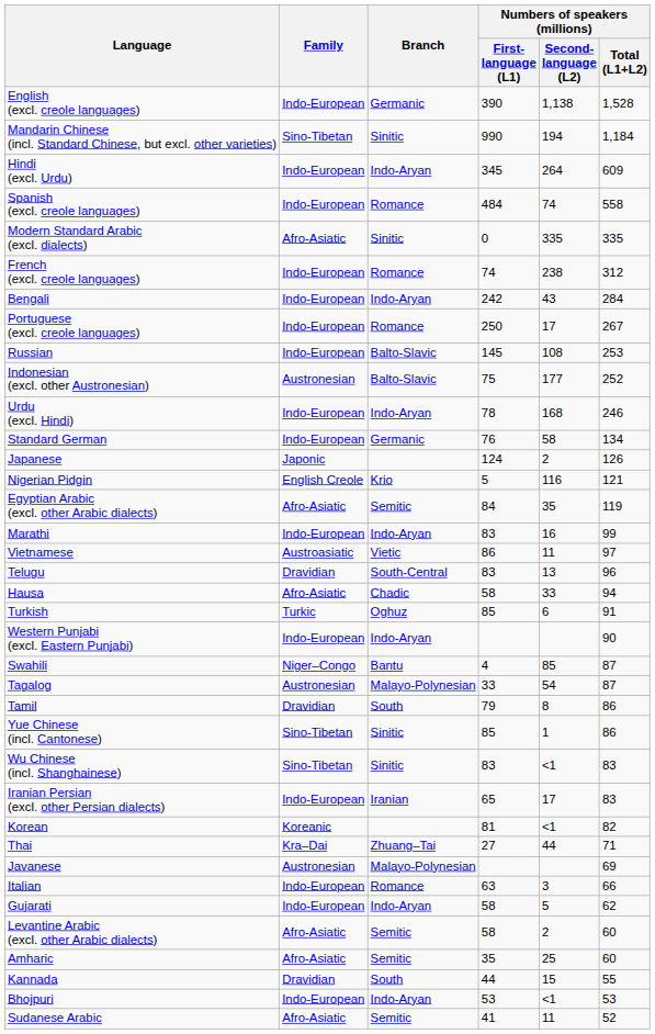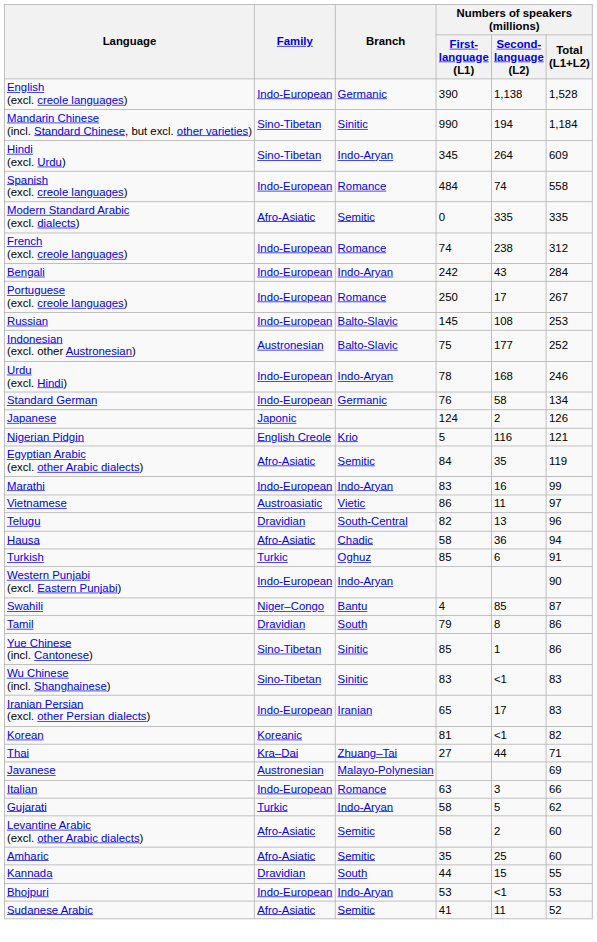 <table class="static-row-numbers sortable wikitable col4right col5right col6right">
 <tr class=static-row-header>
 <th rowspan=2>Language</th>
 <th rowspan=2><a href='#'>Family</a></th>
 <th rowspan=2>Branch</th>
 <th colspan=3>Numbers of speakers<br>(millions)</th>
 </tr>
 <tr>
 <th data-sort-type=number><a href='#'>First-<br>language</a><br>(L1)</th>
 <th data-sort-type=number><a href='#'>Second-<br>language</a><br>(L2)</th>
 <th data-sort-type=number>Total<br>(L1+L2)</th>
 </tr>
 <tr>
 <td><a href='#'>English</a><br>(excl. <a href='#'>creole languages</a>)</td>
 <td><a href='#'>Indo-European</a></td>
 <td><a href='#'>Germanic</a></td>
 <td>390</td>
 <td data-sort-value="1135 million" !>1,138</td>
 <td data-sort-value="1515 million" !>1,528</td>
 </tr>
 <tr>
 <td><a href='#'>Mandarin Chinese</a><br>(incl. <a href='#'>Standard Chinese</a>, but excl. <a href='#'>other varieties</a>)</td>
 <td><a href='#'>Sino-Tibetan</a></td>
 <td><a href='#'>Sinitic</a></td>
 <td>990</td>
 <td>194</td>
 <td data-sort-value="1140 million" !>1,184</td>
 </tr>
 <tr>
 <td><a href='#'>Hindi</a><br>(excl. <a href='#'>Urdu</a>)</td>
-<td><a href='#'>Indo-European</a></td>
+<td><a href='#'>Sino-Tibetan</a></td>
 <td><a href='#'>Indo-Aryan</a></td>
 <td>345</td>
 <td>264</td>
 <td>609</td>
 </tr>
 <tr>
 <td><a href='#'>Spanish</a><br>(excl. <a href='#'>creole languages</a>)</td>
 <td><a href='#'>Indo-European</a></td>
 <td><a href='#'>Romance</a></td>
 <td>484</td>
 <td>74</td>
 <td>558</td>
 </tr>
 <tr>
 <td><a href='#'>Modern Standard Arabic</a><br>(excl. <a href='#'>dialects</a>)</td>
 <td><a href='#'>Afro-Asiatic</a></td>
-<td><a href='#'>Sinitic</a></td>
+<td><a href='#'>Semitic</a></td>
 <td>0</td>
 <td>335</td>
 <td>335</td>
 </tr>
 <tr>
 <td><a href='#'>French</a><br>(excl. <a href='#'>creole languages</a>)</td>
 <td><a href='#'>Indo-European</a></td>
 <td><a href='#'>Romance</a></td>
 <td>74</td>
 <td>238</td>
 <td>312</td>
 </tr>
 <tr>
 <td><a href='#'>Bengali</a></td>
 <td><a href='#'>Indo-European</a></td>
 <td><a href='#'>Indo-Aryan</a></td>
 <td>242</td>
 <td>43</td>
 <td>284</td>
 </tr>
 <tr>
 <td><a href='#'>Portuguese</a><br>(excl. <a href='#'>creole languages</a>)</td>
 <td><a href='#'>Indo-European</a></td>
 <td><a href='#'>Romance</a></td>
 <td>250</td>
 <td>17</td>
 <td>267</td>
 </tr>
 <tr>
 <td><a href='#'>Russian</a></td>
 <td><a href='#'>Indo-European</a></td>
 <td><a href='#'>Balto-Slavic</a></td>
 <td>145</td>
 <td>108</td>
 <td>253</td>
 </tr>
 <tr>
 <td><a href='#'>Indonesian</a><br>(excl. other <a href='#'>Austronesian</a>)</td>
 <td><a href='#'>Austronesian</a></td>
 <td><a href='#'>Balto-Slavic</a></td>
 <td>75</td>
 <td>177</td>
 <td>252</td>
 </tr>
 <tr>
 <td><a href='#'>Urdu</a><br>(excl. <a href='#'>Hindi</a>)</td>
 <td><a href='#'>Indo-European</a></td>
 <td><a href='#'>Indo-Aryan</a></td>
 <td>78</td>
 <td>168</td>
 <td>246</td>
 </tr>
 <tr>
 <td><a href='#'>Standard German</a></td>
 <td><a href='#'>Indo-European</a></td>
 <td><a href='#'>Germanic</a></td>
 <td>76</td>
 <td>58</td>
 <td>134</td>
 </tr>
 <tr>
 <td><a href='#'>Japanese</a></td>
 <td><a href='#'>Japonic</a></td>
 <td></td>
 <td>124</td>
 <td>2</td>
 <td>126</td>
 </tr>
 <tr>
 <td><a href='#'>Nigerian Pidgin</a></td>
 <td><a href='#'>English Creole</a></td>
 <td><a href='#'>Krio</a></td>
 <td>5</td>
 <td>116</td>
 <td>121</td>
 </tr>
 <tr>
 <td><a href='#'>Egyptian Arabic</a><br>(excl. <a href='#'>other Arabic dialects</a>)</td>
 <td><a href='#'>Afro-Asiatic</a></td>
 <td><a href='#'>Semitic</a></td>
 <td>84</td>
 <td>35</td>
 <td>119</td>
 </tr>
 <tr>
 <td><a href='#'>Marathi</a></td>
 <td><a href='#'>Indo-European</a></td>
 <td><a href='#'>Indo-Aryan</a></td>
 <td>83</td>
 <td>16</td>
 <td>99</td>
 </tr>
 <tr>
 <td><a href='#'>Vietnamese</a></td>
 <td><a href='#'>Austroasiatic</a></td>
 <td><a href='#'>Vietic</a></td>
 <td>86</td>
 <td>11</td>
 <td>97</td>
 </tr>
 <tr>
 <td><a href='#'>Telugu</a></td>
 <td><a href='#'>Dravidian</a></td>
 <td><a href='#'>South-Central</a></td>
-<td>83</td>
+<td>82</td>
 <td>13</td>
 <td>96</td>
 </tr>
 <tr>
 <td><a href='#'>Hausa</a></td>
 <td><a href='#'>Afro-Asiatic</a></td>
 <td><a href='#'>Chadic</a></td>
 <td>58</td>
-<td>33</td>
+<td>36</td>
 <td>94</td>
 </tr>
 <tr>
 <td><a href='#'>Turkish</a></td>
 <td><a href='#'>Turkic</a></td>
 <td><a href='#'>Oghuz</a></td>
 <td>85</td>
 <td>6</td>
 <td>91</td>
 </tr>
 <tr>
 <td><a href='#'>Western Punjabi</a><br>(excl. <a href='#'>Eastern Punjabi</a>)</td>
 <td><a href='#'>Indo-European</a></td>
 <td><a href='#'>Indo-Aryan</a></td>
 <td></td>
 <td></td>
 <td>90</td>
 </tr>
 <tr>
 <td><a href='#'>Swahili</a></td>
 <td><a href='#'>Niger–Congo</a></td>
 <td><a href='#'>Bantu</a></td>
 <td>4</td>
 <td>85</td>
-<td>87</td>
-</tr>
-<tr>
-<td><a href='#'>Tagalog</a></td>
-<td><a href='#'>Austronesian</a></td>
-<td><a href='#'>Malayo-Polynesian</a></td>
-<td>33</td>
-<td>54</td>
 <td>87</td>
 </tr>
 <tr>
 <td><a href='#'>Tamil</a></td>
 <td><a href='#'>Dravidian</a></td>
 <td><a href='#'>South</a></td>
 <td>79</td>
 <td>8</td>
 <td>86</td>
 </tr>
 <tr>
 <td><a href='#'>Yue Chinese</a><br>(incl. <a href='#'>Cantonese</a>)</td>
 <td><a href='#'>Sino-Tibetan</a></td>
 <td><a href='#'>Sinitic</a></td>
 <td>85</td>
 <td>1</td>
 <td>86</td>
 </tr>
 <tr>
 <td><a href='#'>Wu Chinese</a><br>(incl. <a href='#'>Shanghainese</a>)</td>
 <td><a href='#'>Sino-Tibetan</a></td>
 <td><a href='#'>Sinitic</a></td>
 <td>83</td>
 <td><1</td>
 <td>83</td>
 </tr>
 <tr>
 <td><a href='#'>Iranian Persian</a><br>(excl. <a href='#'>other Persian dialects</a>)</td>
 <td><a href='#'>Indo-European</a></td>
 <td><a href='#'>Iranian</a></td>
 <td>65</td>
 <td>17</td>
 <td>83</td>
 </tr>
 <tr>
 <td><a href='#'>Korean</a></td>
 <td><a href='#'>Koreanic</a></td>
 <td></td>
 <td>81</td>
 <td><1</td>
 <td>82</td>
 </tr>
 <tr>
 <td><a href='#'>Thai</a></td>
 <td><a href='#'>Kra–Dai</a></td>
 <td><a href='#'>Zhuang–Tai</a></td>
 <td>27</td>
 <td>44</td>
 <td>71</td>
 </tr>
 <tr>
 <td><a href='#'>Javanese</a></td>
 <td><a href='#'>Austronesian</a></td>
 <td><a href='#'>Malayo-Polynesian</a></td>
 <td></td>
 <td></td>
 <td>69</td>
 </tr>
 <tr>
 <td><a href='#'>Italian</a></td>
 <td><a href='#'>Indo-European</a></td>
 <td><a href='#'>Romance</a></td>
 <td>63</td>
 <td>3</td>
 <td>66</td>
 </tr>
 <tr>
 <td><a href='#'>Gujarati</a></td>
-<td><a href='#'>Indo-European</a></td>
+<td><a href='#'>Turkic</a></td>
 <td><a href='#'>Indo-Aryan</a></td>
 <td>58</td>
 <td>5</td>
 <td>62</td>
 </tr>
 <tr>
 <td><a href='#'>Levantine Arabic</a><br>(excl. <a href='#'>other Arabic dialects</a>)</td>
 <td><a href='#'>Afro-Asiatic</a></td>
 <td><a href='#'>Semitic</a></td>
 <td>58</td>
 <td>2</td>
 <td>60</td>
 </tr>
 <tr>
 <td><a href='#'>Amharic</a></td>
 <td><a href='#'>Afro-Asiatic</a></td>
 <td><a href='#'>Semitic</a></td>
 <td>35</td>
 <td>25</td>
 <td>60</td>
 </tr>
 <tr>
 <td><a href='#'>Kannada</a></td>
 <td><a href='#'>Dravidian</a></td>
 <td><a href='#'>South</a></td>
 <td>44</td>
 <td>15</td>
 <td>55</td>
 </tr>
 <tr>
 <td><a href='#'>Bhojpuri</a></td>
 <td><a href='#'>Indo-European</a></td>
 <td><a href='#'>Indo-Aryan</a></td>
 <td>53</td>
 <td><1</td>
 <td>53</td>
 </tr>
 <tr>
 <td><a href='#'>Sudanese Arabic</a></td>
 <td><a href='#'>Afro-Asiatic</a></td>
 <td><a href='#'>Semitic</a></td>
 <td>41</td>
 <td>11</td>
 <td>52</td>
 </tr>
 </table>
